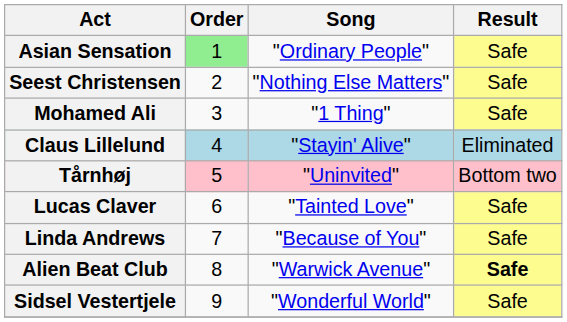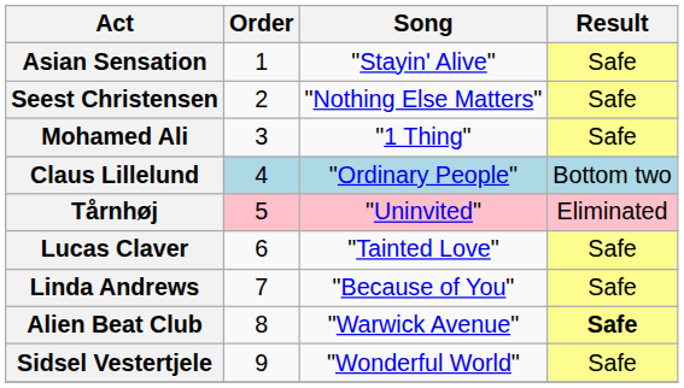 <table class="wikitable plainrowheaders" style="text-align:center;">
 <tr>
 <th scope="col">Act</th>
 <th scope="col">Order</th>
 <th scope="col">Song</th>
 <th scope="col">Result</th>
 </tr>
 <tr>
 <th scope=row>Asian Sensation</th>
-<td style="background: lightgreen;">1</td>
-<td>"<a href='#'>Ordinary People</a>"</td>
+<td>1</td>
+<td>"<a href='#'>Stayin' Alive</a>"</td>
 <td style="background:#fdfc8f;">Safe</td>
 </tr>
 <tr>
 <th scope=row>Seest Christensen</th>
 <td>2</td>
 <td>"<a href='#'>Nothing Else Matters</a>"</td>
 <td style="background:#fdfc8f;">Safe</td>
 </tr>
 <tr>
 <th scope=row>Mohamed Ali</th>
 <td>3</td>
 <td>"<a href='#'>1 Thing</a>"</td>
 <td style="background:#fdfc8f;">Safe</td>
 </tr>
 <tr style="background:lightblue;">
 <th scope=row>Claus Lillelund</th>
 <td>4</td>
-<td>"<a href='#'>Stayin' Alive</a>"</td>
-<td>Eliminated</td>
+<td>"<a href='#'>Ordinary People</a>"</td>
+<td>Bottom two</td>
 </tr>
 <tr style="background:pink;">
 <th scope=row>Tårnhøj</th>
 <td>5</td>
 <td>"<a href='#'>Uninvited</a>"</td>
-<td>Bottom two</td>
+<td>Eliminated</td>
 </tr>
 <tr>
 <th scope=row>Lucas Claver</th>
 <td>6</td>
 <td>"<a href='#'>Tainted Love</a>"</td>
 <td style="background:#fdfc8f;">Safe</td>
 </tr>
 <tr>
 <th scope=row>Linda Andrews</th>
 <td>7</td>
 <td>"<a href='#'>Because of You</a>"</td>
 <td style="background:#fdfc8f;">Safe</td>
 </tr>
 <tr>
 <th scope=row>Alien Beat Club</th>
 <td>8</td>
 <td>"<a href='#'>Warwick Avenue</a>"</td>
 <td style="background:#fdfc8f;"><strong>Safe</strong></td>
 </tr>
 <tr>
 <th scope=row>Sidsel Vestertjele</th>
 <td>9</td>
 <td>"<a href='#'>Wonderful World</a>"</td>
 <td style="background:#fdfc8f;">Safe</td>
 </tr>
 <tr>
 </tr>
 </table>
